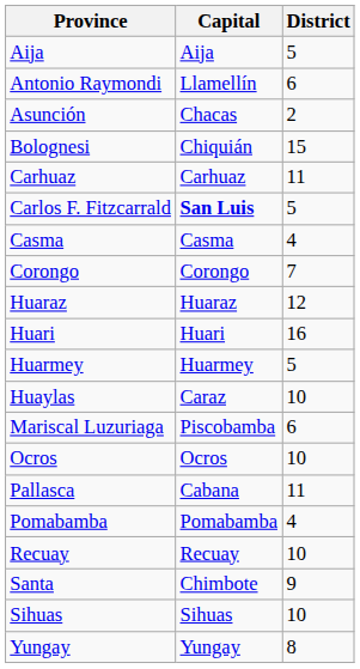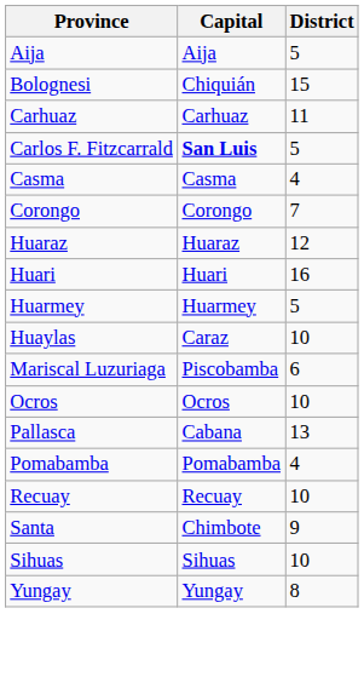 <table class="wikitable">
 <tr>
 <th>Province</th>
 <th>Capital</th>
 <th>District</th>
 </tr>
 <tr>
 <td><a href='#'>Aija</a></td>
 <td><a href='#'>Aija</a></td>
 <td>5</td>
-</tr>
-<tr>
-<td><a href='#'>Antonio Raymondi</a></td>
-<td><a href='#'>Llamellín</a></td>
-<td>6</td>
-</tr>
-<tr>
-<td><a href='#'>Asunción</a></td>
-<td><a href='#'>Chacas</a></td>
-<td>2</td>
 </tr>
 <tr>
 <td><a href='#'>Bolognesi</a></td>
 <td><a href='#'>Chiquián</a></td>
 <td>15</td>
 </tr>
 <tr>
 <td><a href='#'>Carhuaz</a></td>
 <td><a href='#'>Carhuaz</a></td>
 <td>11</td>
 </tr>
 <tr>
 <td><a href='#'>Carlos F. Fitzcarrald</a></td>
 <td><strong><a href='#'>San Luis</a></strong></td>
 <td>5</td>
 </tr>
 <tr>
 <td><a href='#'>Casma</a></td>
 <td><a href='#'>Casma</a></td>
 <td>4</td>
 </tr>
 <tr>
 <td><a href='#'>Corongo</a></td>
 <td><a href='#'>Corongo</a></td>
 <td>7</td>
 </tr>
 <tr>
 <td><a href='#'>Huaraz</a></td>
 <td><a href='#'>Huaraz</a></td>
 <td>12</td>
 </tr>
 <tr>
 <td><a href='#'>Huari</a></td>
 <td><a href='#'>Huari</a></td>
 <td>16</td>
 </tr>
 <tr>
 <td><a href='#'>Huarmey</a></td>
 <td><a href='#'>Huarmey</a></td>
 <td>5</td>
 </tr>
 <tr>
 <td><a href='#'>Huaylas</a></td>
 <td><a href='#'>Caraz</a></td>
 <td>10</td>
 </tr>
 <tr>
 <td><a href='#'>Mariscal Luzuriaga</a></td>
 <td><a href='#'>Piscobamba</a></td>
 <td>6</td>
 </tr>
 <tr>
 <td><a href='#'>Ocros</a></td>
 <td><a href='#'>Ocros</a></td>
 <td>10</td>
 </tr>
 <tr>
 <td><a href='#'>Pallasca</a></td>
 <td><a href='#'>Cabana</a></td>
-<td>11</td>
+<td>13</td>
 </tr>
 <tr>
 <td><a href='#'>Pomabamba</a></td>
 <td><a href='#'>Pomabamba</a></td>
 <td>4</td>
 </tr>
 <tr>
 <td><a href='#'>Recuay</a></td>
 <td><a href='#'>Recuay</a></td>
 <td>10</td>
 </tr>
 <tr>
 <td><a href='#'>Santa</a></td>
 <td><a href='#'>Chimbote</a></td>
 <td>9</td>
 </tr>
 <tr>
 <td><a href='#'>Sihuas</a></td>
 <td><a href='#'>Sihuas</a></td>
 <td>10</td>
 </tr>
 <tr>
 <td><a href='#'>Yungay</a></td>
 <td><a href='#'>Yungay</a></td>
 <td>8</td>
 </tr>
 </table>
